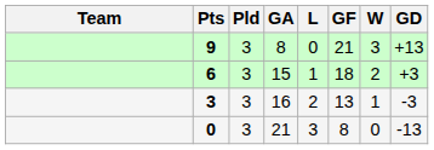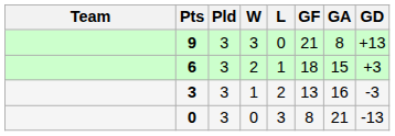 <table class="wikitable" style="text-align:center;">
 <tr>
 <th width=165>Team</th>
 <th width=20>Pts</th>
 <th width=20>Pld</th>
-<th width=20>GA</th>
+<th width=20>W</th>
 <th width=20>L</th>
 <th width=20>GF</th>
-<th width=20>W</th>
+<th width=20>GA</th>
 <th width=20>GD</th>
 </tr>
 <tr align=center style="background:#ccffcc;">
 <td style="text-align:left;"></td>
 <td><strong>9</strong></td>
 <td>3</td>
-<td>8</td>
+<td>3</td>
 <td>0</td>
 <td>21</td>
-<td>3</td>
+<td>8</td>
 <td>+13</td>
 </tr>
 <tr align=center style="background:#ccffcc;">
 <td style="text-align:left;"></td>
 <td><strong>6</strong></td>
 <td>3</td>
-<td>15</td>
+<td>2</td>
 <td>1</td>
 <td>18</td>
-<td>2</td>
+<td>15</td>
 <td>+3</td>
 </tr>
 <tr align=center style="background:#f5f5f5;">
 <td style="text-align:left;"></td>
 <td><strong>3</strong></td>
 <td>3</td>
-<td>16</td>
+<td>1</td>
 <td>2</td>
 <td>13</td>
-<td>1</td>
+<td>16</td>
 <td>-3</td>
 </tr>
 <tr align=center style="background:#f5f5f5;">
 <td style="text-align:left;"></td>
 <td><strong>0</strong></td>
 <td>3</td>
-<td>21</td>
+<td>0</td>
 <td>3</td>
 <td>8</td>
-<td>0</td>
+<td>21</td>
 <td>-13</td>
 </tr>
 </table>
